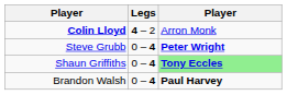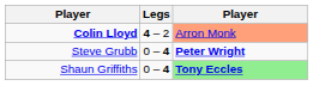 <table class=wikitable style="text-align:center">
 <tr>
 <th width=177>Player</th>
 <th width=36>Legs</th>
 <th width=177>Player</th>
 </tr>
 <tr align=left>
 <td align=right><strong><a href='#'>Colin Lloyd</a></strong> </td>
 <td align=center><strong>4</strong> – 2</td>
-<td> <a href='#'>Arron Monk</a></td>
+<td style="background: lightsalmon;"> <a href='#'>Arron Monk</a></td>
 </tr>
 <tr align=left>
 <td align=right><a href='#'>Steve Grubb</a> </td>
 <td align=center>0 – <strong>4</strong></td>
 <td> <strong><a href='#'>Peter Wright</a></strong></td>
 </tr>
 <tr align=left>
 <td align=right><a href='#'>Shaun Griffiths</a> </td>
 <td align=center>0 – <strong>4</strong></td>
 <td style="background: lightgreen;"> <strong><a href='#'>Tony Eccles</a></strong></td>
 </tr>
-<tr align=left>
-<td align=right>Brandon Walsh </td>
-<td align=center>0 – <strong>4</strong></td>
-<td> <strong>Paul Harvey</strong></td>
-</tr>
 </table>
